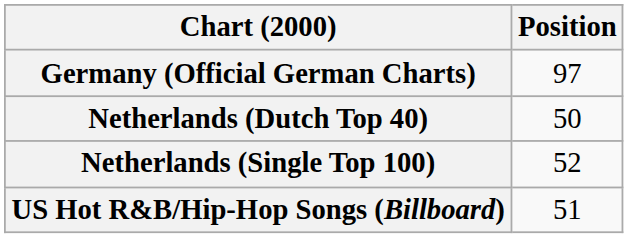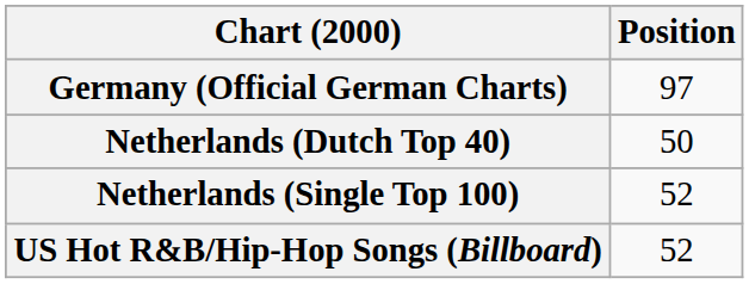 <table class="wikitable sortable plainrowheaders" style="text-align:center;">
 <tr>
 <th scope="col">Chart (2000)</th>
 <th scope="col">Position</th>
 </tr>
 <tr>
 <th scope="row">Germany (Official German Charts)</th>
 <td>97</td>
 </tr>
 <tr>
 <th scope="row">Netherlands (Dutch Top 40)</th>
 <td>50</td>
 </tr>
 <tr>
 <th scope="row">Netherlands (Single Top 100)</th>
 <td>52</td>
 </tr>
 <tr>
 <th scope="row">US Hot R&B/Hip-Hop Songs (<em>Billboard</em>)</th>
-<td>51</td>
+<td>52</td>
 </tr>
 </table>
